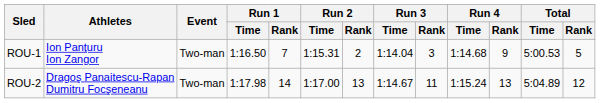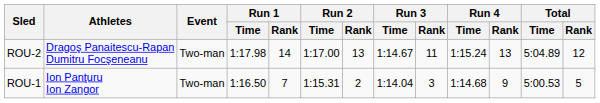 <table class="wikitable" border="1" style="font-size:90%">
 <tr>
 <th rowspan="2">Sled</th>
 <th rowspan="2">Athletes</th>
 <th rowspan="2">Event</th>
 <th colspan="2">Run 1</th>
 <th colspan="2">Run 2</th>
 <th colspan="2">Run 3</th>
 <th colspan="2">Run 4</th>
 <th colspan="2">Total</th>
 </tr>
 <tr>
 <th>Time</th>
 <th>Rank</th>
 <th>Time</th>
 <th>Rank</th>
 <th>Time</th>
 <th>Rank</th>
 <th>Time</th>
 <th>Rank</th>
 <th>Time</th>
 <th>Rank</th>
 </tr>
 <tr>
+<td align="center">ROU-2</td>
+<td><a href='#'>Dragoş Panaitescu-Rapan</a><br><a href='#'>Dumitru Focşeneanu</a></td>
+<td>Two-man</td>
+<td align="center">1:17.98</td>
+<td align="center">14</td>
+<td align="center">1:17.00</td>
+<td align="center">13</td>
+<td align="center">1:14.67</td>
+<td align="center">11</td>
+<td align="center">1:15.24</td>
+<td align="center">13</td>
+<td align="center">5:04.89</td>
+<td align="center">12</td>
+</tr>
+<tr>
 <td align="center">ROU-1</td>
 <td><a href='#'>Ion Panţuru</a><br><a href='#'>Ion Zangor</a></td>
 <td>Two-man</td>
 <td align="center">1:16.50</td>
 <td align="center">7</td>
 <td align="center">1:15.31</td>
 <td align="center">2</td>
 <td align="center">1:14.04</td>
 <td align="center">3</td>
 <td align="center">1:14.68</td>
 <td align="center">9</td>
 <td align="center">5:00.53</td>
 <td align="center">5</td>
 </tr>
-<tr>
-<td align="center">ROU-2</td>
-<td><a href='#'>Dragoş Panaitescu-Rapan</a><br><a href='#'>Dumitru Focşeneanu</a></td>
-<td>Two-man</td>
-<td align="center">1:17.98</td>
-<td align="center">14</td>
-<td align="center">1:17.00</td>
-<td align="center">13</td>
-<td align="center">1:14.67</td>
-<td align="center">11</td>
-<td align="center">1:15.24</td>
-<td align="center">13</td>
-<td align="center">5:04.89</td>
-<td align="center">12</td>
-</tr>
 </table>
